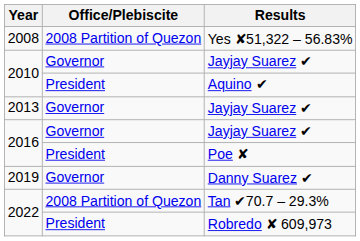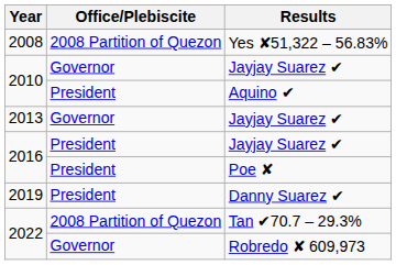 <table class=wikitable>
 <tr>
 <th>Year</th>
 <th>Office/Plebiscite</th>
 <th>Results</th>
 </tr>
 <tr>
 <td>2008</td>
 <td><a href='#'>2008 Partition of Quezon</a></td>
 <td>Yes ✘51,322 – 56.83%</td>
 </tr>
 <tr>
 <td rowspan=2>2010</td>
 <td><a href='#'>Governor</a></td>
 <td><a href='#'>Jayjay Suarez</a> ✔</td>
 </tr>
 <tr>
 <td><a href='#'>President</a></td>
 <td><a href='#'>Aquino</a> ✔</td>
 </tr>
 <tr>
 <td>2013</td>
 <td><a href='#'>Governor</a></td>
 <td><a href='#'>Jayjay Suarez</a> ✔</td>
 </tr>
 <tr>
 <td rowspan=2>2016</td>
-<td><a href='#'>Governor</a></td>
+<td><a href='#'>President</a></td>
 <td><a href='#'>Jayjay Suarez</a> ✔</td>
 </tr>
 <tr>
 <td><a href='#'>President</a></td>
 <td><a href='#'>Poe</a> ✘</td>
 </tr>
 <tr>
 <td>2019</td>
-<td><a href='#'>Governor</a></td>
+<td><a href='#'>President</a></td>
 <td><a href='#'>Danny Suarez</a> ✔</td>
 </tr>
 <tr>
 <td rowspan=2>2022</td>
 <td><a href='#'>2008 Partition of Quezon</a></td>
 <td><a href='#'>Tan</a> ✔70.7 – 29.3%</td>
 </tr>
 <tr>
-<td><a href='#'>President</a></td>
+<td><a href='#'>Governor</a></td>
 <td><a href='#'>Robredo</a> ✘ 609,973</td>
 </tr>
 </table>
